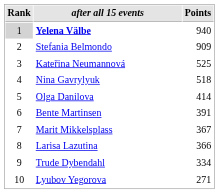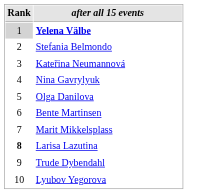 <table cellspacing="1" cellpadding="3" style="border:1px solid #AAAAAA;font-size:86%">
 <tr style="background-color: #E4E4E4;">
 <th style="border-bottom:1px solid #AAAAAA" width=10>Rank</th>
 <th style="border-bottom:1px solid #AAAAAA" width=200><em>after all 15 events</em></th>
-<th style="border-bottom:1px solid #AAAAAA" width=20 align=right>Points</th>
 </tr>
 <tr>
 <td align=center style="background: lightgrey;">1</td>
 <td> <strong><a href='#'>Yelena Välbe</a></strong></td>
-<td align=right>940</td>
 </tr>
 <tr>
 <td align=center>2</td>
 <td> <a href='#'>Stefania Belmondo</a></td>
-<td align=right>909</td>
 </tr>
 <tr>
 <td align=center>3</td>
 <td> <a href='#'>Kateřina Neumannová</a></td>
-<td align=right>525</td>
 </tr>
 <tr>
 <td align=center>4</td>
 <td> <a href='#'>Nina Gavrylyuk</a></td>
-<td align=right>518</td>
 </tr>
 <tr>
 <td align=center>5</td>
 <td> <a href='#'>Olga Danilova</a></td>
-<td align=right>414</td>
 </tr>
 <tr>
 <td align=center>6</td>
 <td> <a href='#'>Bente Martinsen</a></td>
-<td align=right>391</td>
 </tr>
 <tr>
 <td align=center>7</td>
 <td> <a href='#'>Marit Mikkelsplass</a></td>
-<td align=right>367</td>
 </tr>
 <tr>
-<td align=center>8</td>
+<td align=center><strong>8</strong></td>
 <td> <a href='#'>Larisa Lazutina</a></td>
-<td align=right>366</td>
 </tr>
 <tr>
 <td align=center>9</td>
 <td> <a href='#'>Trude Dybendahl</a></td>
-<td align=right>334</td>
 </tr>
 <tr>
 <td align=center>10</td>
 <td> <a href='#'>Lyubov Yegorova</a></td>
-<td align=right>271</td>
 </tr>
 </table>
